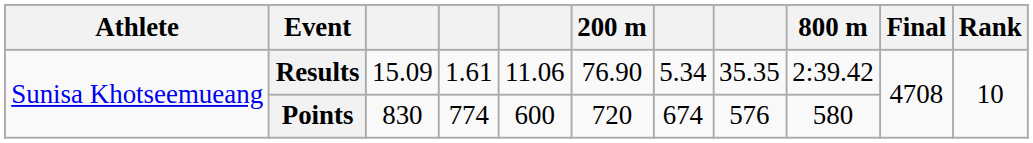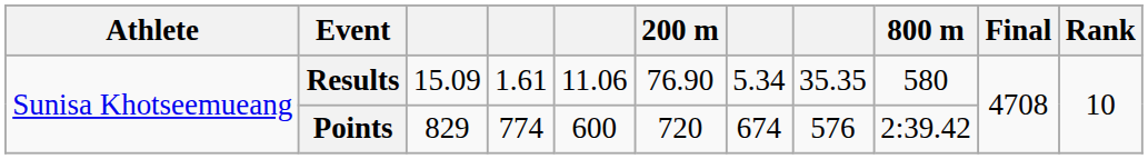 <table class=wikitable style=font-size:90%;text-align:center>
 <tr>
 <th>Athlete</th>
 <th>Event</th>
 <th></th>
 <th></th>
 <th></th>
 <th>200 m</th>
 <th></th>
 <th></th>
 <th>800 m</th>
 <th>Final</th>
 <th>Rank</th>
 </tr>
 <tr align=center>
 <td align=left rowspan="2"><a href='#'>Sunisa Khotseemueang</a></td>
 <th>Results</th>
 <td>15.09</td>
 <td>1.61</td>
 <td>11.06</td>
 <td>76.90</td>
 <td>5.34</td>
 <td>35.35</td>
-<td>2:39.42</td>
+<td>580</td>
 <td rowspan="2">4708</td>
 <td rowspan="2">10</td>
 </tr>
 <tr align=center>
 <th>Points</th>
-<td>830</td>
+<td>829</td>
 <td>774</td>
 <td>600</td>
 <td>720</td>
 <td>674</td>
 <td>576</td>
-<td>580</td>
+<td>2:39.42</td>
 </tr>
 </table>
